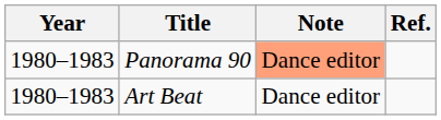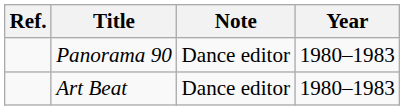 <table class="wikitable sortable plainrowheaders">
 <tr>
-<th scope="col">Year</th>
+<th scope="col" class="unsortable">Ref.</th>
 <th scope="col">Title</th>
 <th scope="col">Note</th>
-<th scope="col" class="unsortable">Ref.</th>
+<th scope="col">Year</th>
 </tr>
 <tr>
+<td></td>
+<td><em>Panorama 90</em></td>
+<td>Dance editor</td>
 <td>1980–1983</td>
-<td><em>Panorama 90</em></td>
-<td style="background: lightsalmon;">Dance editor</td>
-<td></td>
 </tr>
 <tr>
-<td>1980–1983</td>
+<td></td>
 <td><em>Art Beat</em></td>
 <td>Dance editor</td>
-<td></td>
+<td>1980–1983</td>
 </tr>
 </table>
